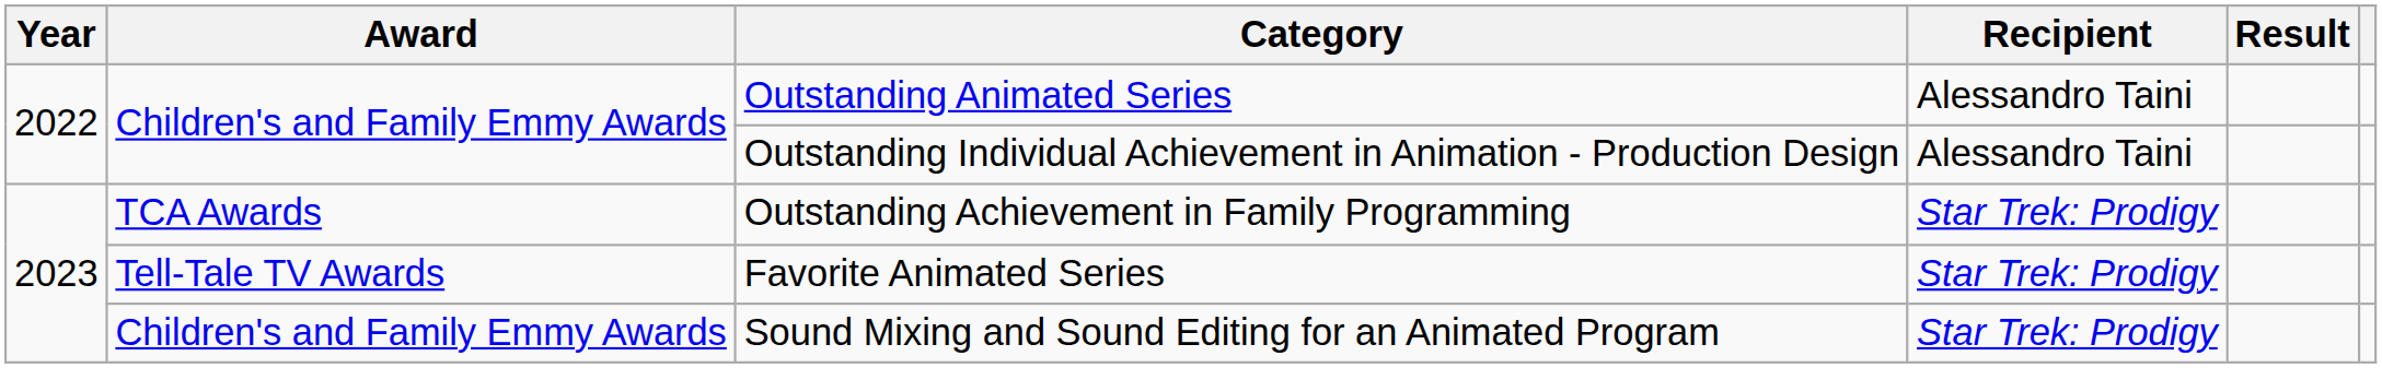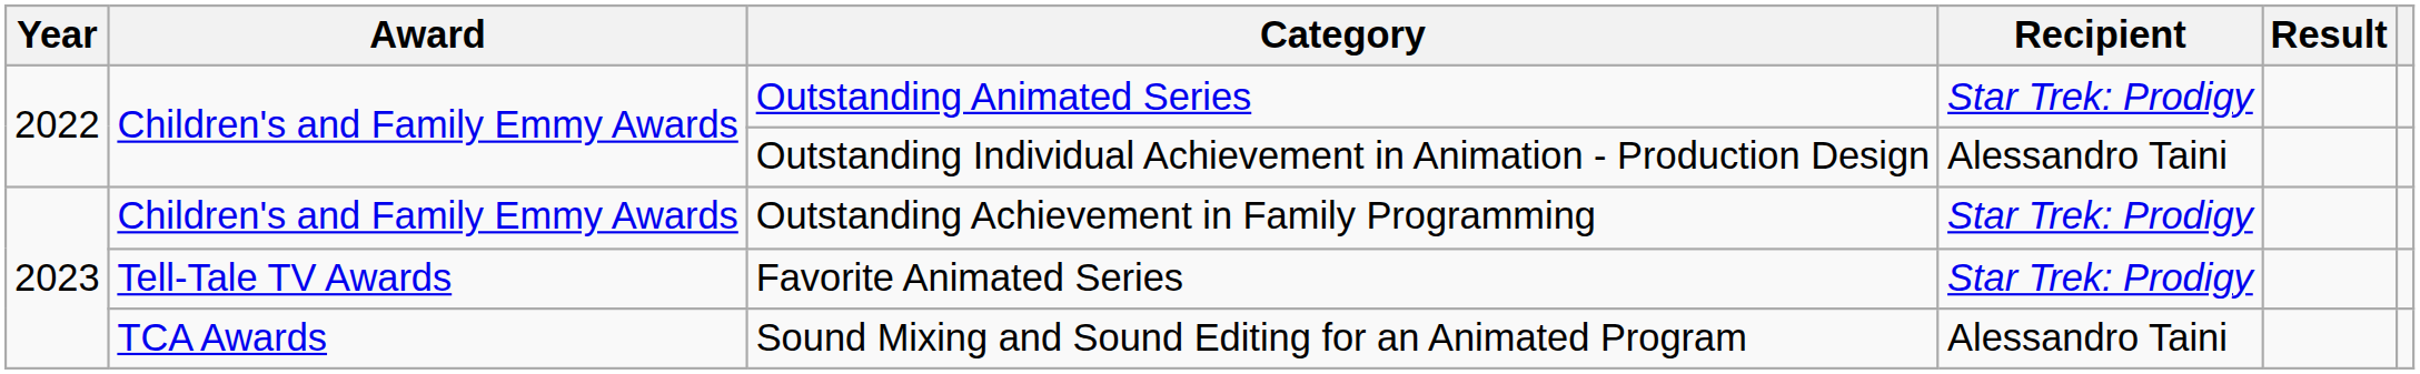 <table class="wikitable sortable plainrowheaders">
 <tr>
 <th scope="col">Year</th>
 <th scope="col">Award</th>
 <th scope="col">Category</th>
 <th scope="col">Recipient</th>
 <th scope="col">Result</th>
 <th scope="col" class="unsortable"></th>
 </tr>
 <tr>
 <td rowspan="2">2022</td>
 <td rowspan="2"><a href='#'>Children's and Family Emmy Awards</a></td>
 <td><a href='#'>Outstanding Animated Series</a></td>
-<td>Alessandro Taini</td>
+<td><em><a href='#'>Star Trek: Prodigy</a></em></td>
 <td></td>
 <td style="text-align:center"></td>
 </tr>
 <tr>
 <td>Outstanding Individual Achievement in Animation - Production Design</td>
 <td>Alessandro Taini</td>
 <td></td>
 <td style="text-align:center"></td>
 </tr>
 <tr>
 <td rowspan="3">2023</td>
-<td><a href='#'>TCA Awards</a></td>
+<td><a href='#'>Children's and Family Emmy Awards</a></td>
 <td>Outstanding Achievement in Family Programming</td>
 <td><em><a href='#'>Star Trek: Prodigy</a></em></td>
 <td></td>
 <td style="text-align:center"></td>
 </tr>
 <tr>
 <td><a href='#'>Tell-Tale TV Awards</a></td>
 <td>Favorite Animated Series</td>
 <td><em><a href='#'>Star Trek: Prodigy</a></em></td>
 <td></td>
 <td style="text-align:center"></td>
 </tr>
 <tr>
-<td><a href='#'>Children's and Family Emmy Awards</a></td>
+<td><a href='#'>TCA Awards</a></td>
 <td>Sound Mixing and Sound Editing for an Animated Program</td>
-<td><em><a href='#'>Star Trek: Prodigy</a></em></td>
+<td>Alessandro Taini</td>
 <td></td>
 <td style="text-align:center"></td>
 </tr>
 </table>
